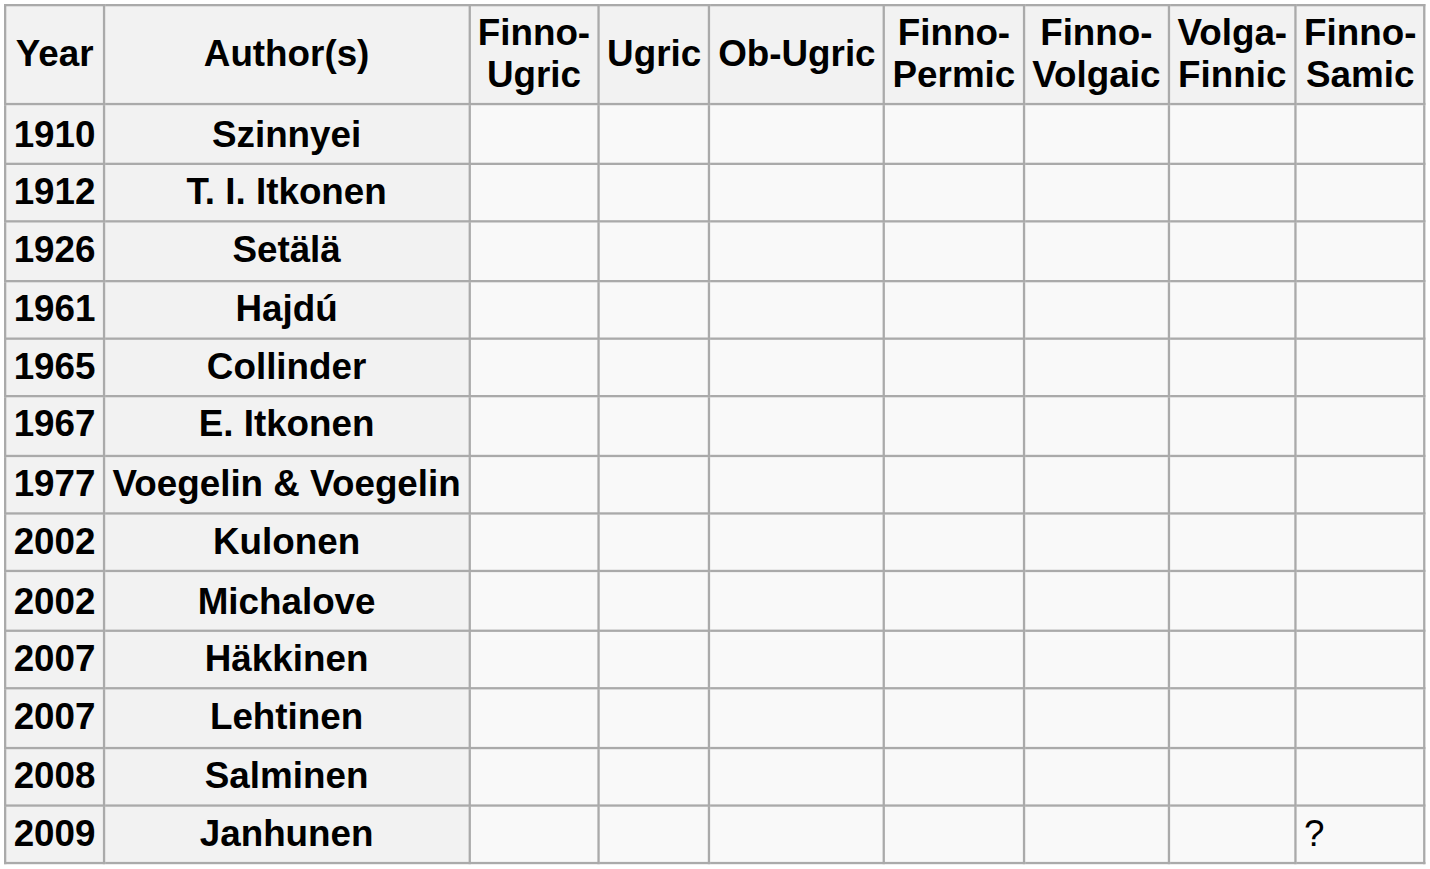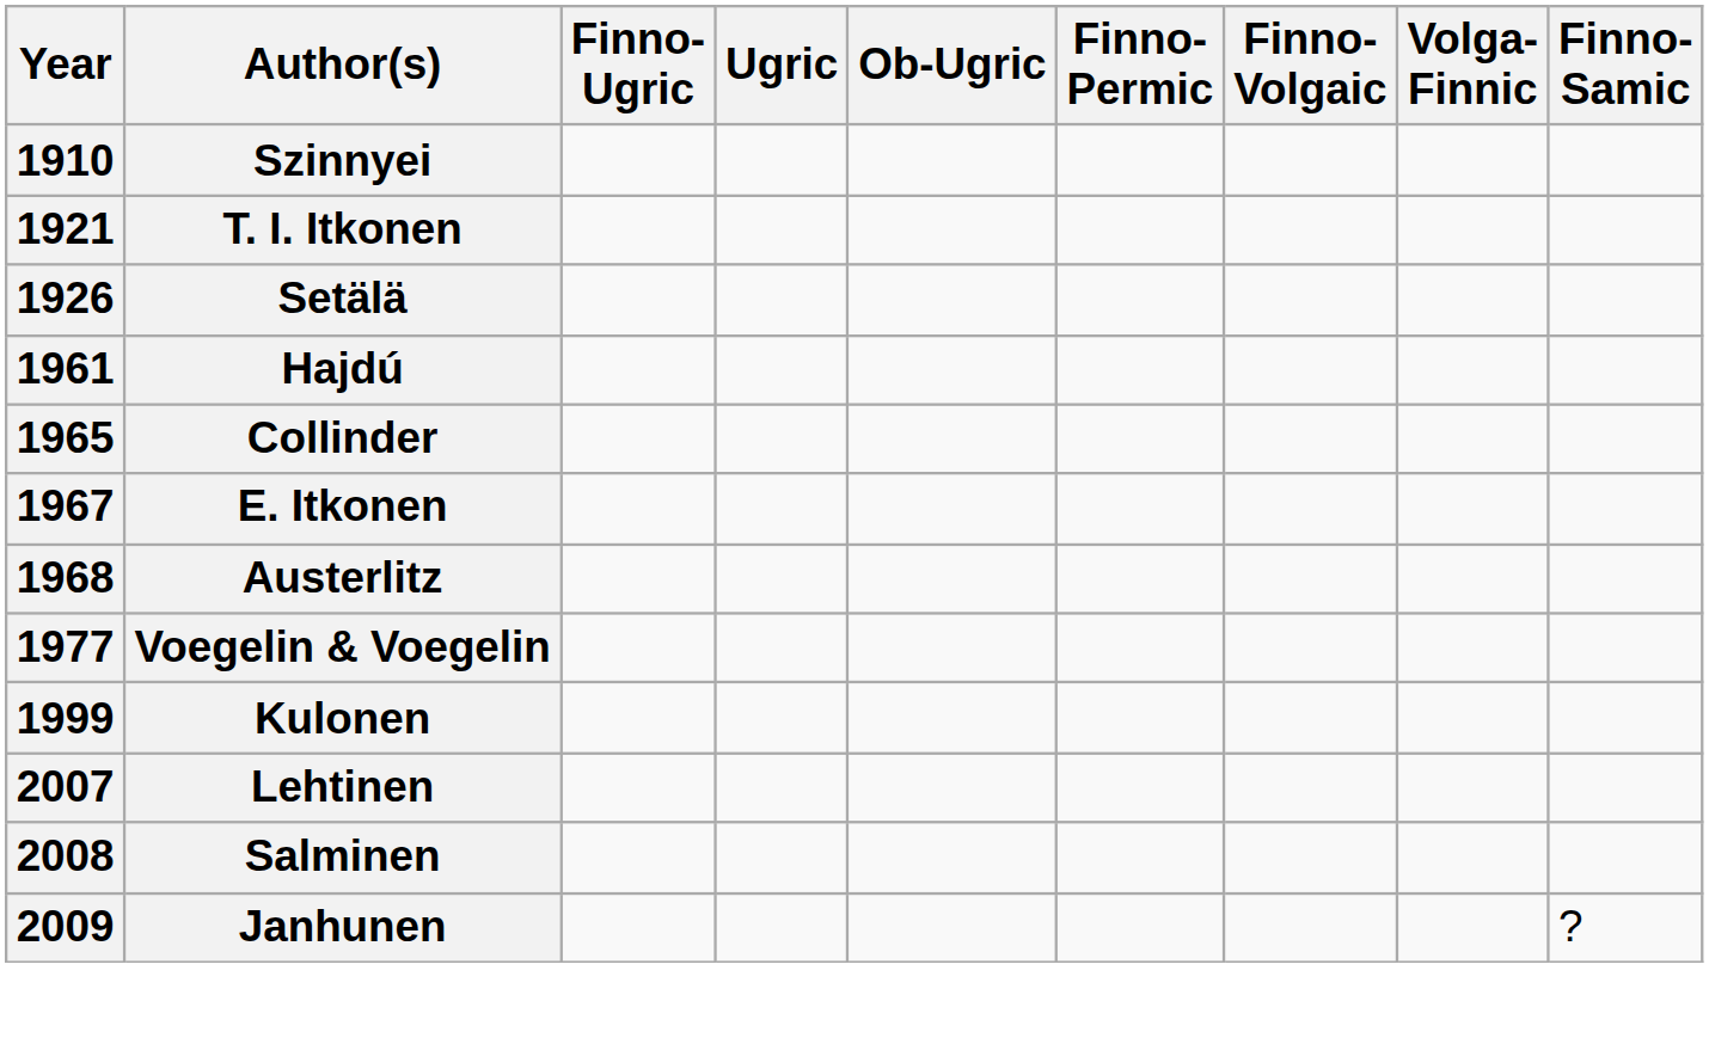 <table class="wikitable sortable">
 <tr>
 <th>Year</th>
 <th>Author(s)</th>
 <th>Finno-<br>Ugric</th>
 <th>Ugric</th>
 <th>Ob-Ugric</th>
 <th>Finno-<br>Permic</th>
 <th>Finno-<br>Volgaic</th>
 <th>Volga-<br>Finnic</th>
 <th>Finno-<br>Samic</th>
 </tr>
 <tr>
 <th>1910</th>
 <th>Szinnyei</th>
 <td></td>
 <td></td>
 <td></td>
 <td></td>
 <td></td>
 <td></td>
 <td></td>
 </tr>
 <tr>
-<th>1912</th>
+<th>1921</th>
 <th>T. I. Itkonen</th>
 <td></td>
 <td></td>
 <td></td>
 <td></td>
 <td></td>
 <td></td>
 <td></td>
 </tr>
 <tr>
 <th>1926</th>
 <th>Setälä</th>
 <td></td>
 <td></td>
 <td></td>
 <td></td>
 <td></td>
 <td></td>
 <td></td>
 </tr>
 <tr>
 <th>1961</th>
 <th>Hajdú</th>
 <td></td>
 <td></td>
 <td></td>
 <td></td>
 <td></td>
 <td></td>
 <td></td>
 </tr>
 <tr>
 <th>1965</th>
 <th>Collinder</th>
 <td></td>
 <td></td>
 <td></td>
 <td></td>
 <td></td>
 <td></td>
 <td></td>
 </tr>
 <tr>
 <th>1967</th>
 <th>E. Itkonen</th>
 <td></td>
 <td></td>
 <td></td>
 <td></td>
 <td></td>
 <td></td>
 <td></td>
 </tr>
 <tr>
+<th>1968</th>
+<th>Austerlitz</th>
+<td></td>
+<td></td>
+<td></td>
+<td></td>
+<td></td>
+<td></td>
+<td></td>
+</tr>
+<tr>
 <th>1977</th>
 <th>Voegelin & Voegelin</th>
 <td></td>
 <td></td>
 <td></td>
 <td></td>
 <td></td>
 <td></td>
 <td></td>
 </tr>
 <tr>
-<th>2002</th>
+<th>1999</th>
 <th>Kulonen</th>
-<td></td>
-<td></td>
-<td></td>
-<td></td>
-<td></td>
-<td></td>
-<td></td>
-</tr>
-<tr>
-<th>2002</th>
-<th>Michalove</th>
-<td></td>
-<td></td>
-<td></td>
-<td></td>
-<td></td>
-<td></td>
-<td></td>
-</tr>
-<tr>
-<th>2007</th>
-<th>Häkkinen</th>
 <td></td>
 <td></td>
 <td></td>
 <td></td>
 <td></td>
 <td></td>
 <td></td>
 </tr>
 <tr>
 <th>2007</th>
 <th>Lehtinen</th>
 <td></td>
 <td></td>
 <td></td>
 <td></td>
 <td></td>
 <td></td>
 <td></td>
 </tr>
 <tr>
 <th>2008</th>
 <th>Salminen</th>
 <td></td>
 <td></td>
 <td></td>
 <td></td>
 <td></td>
 <td></td>
 <td></td>
 </tr>
 <tr>
 <th>2009</th>
 <th>Janhunen</th>
 <td></td>
 <td></td>
 <td></td>
 <td></td>
 <td></td>
 <td></td>
 <td>?</td>
 </tr>
 </table>
